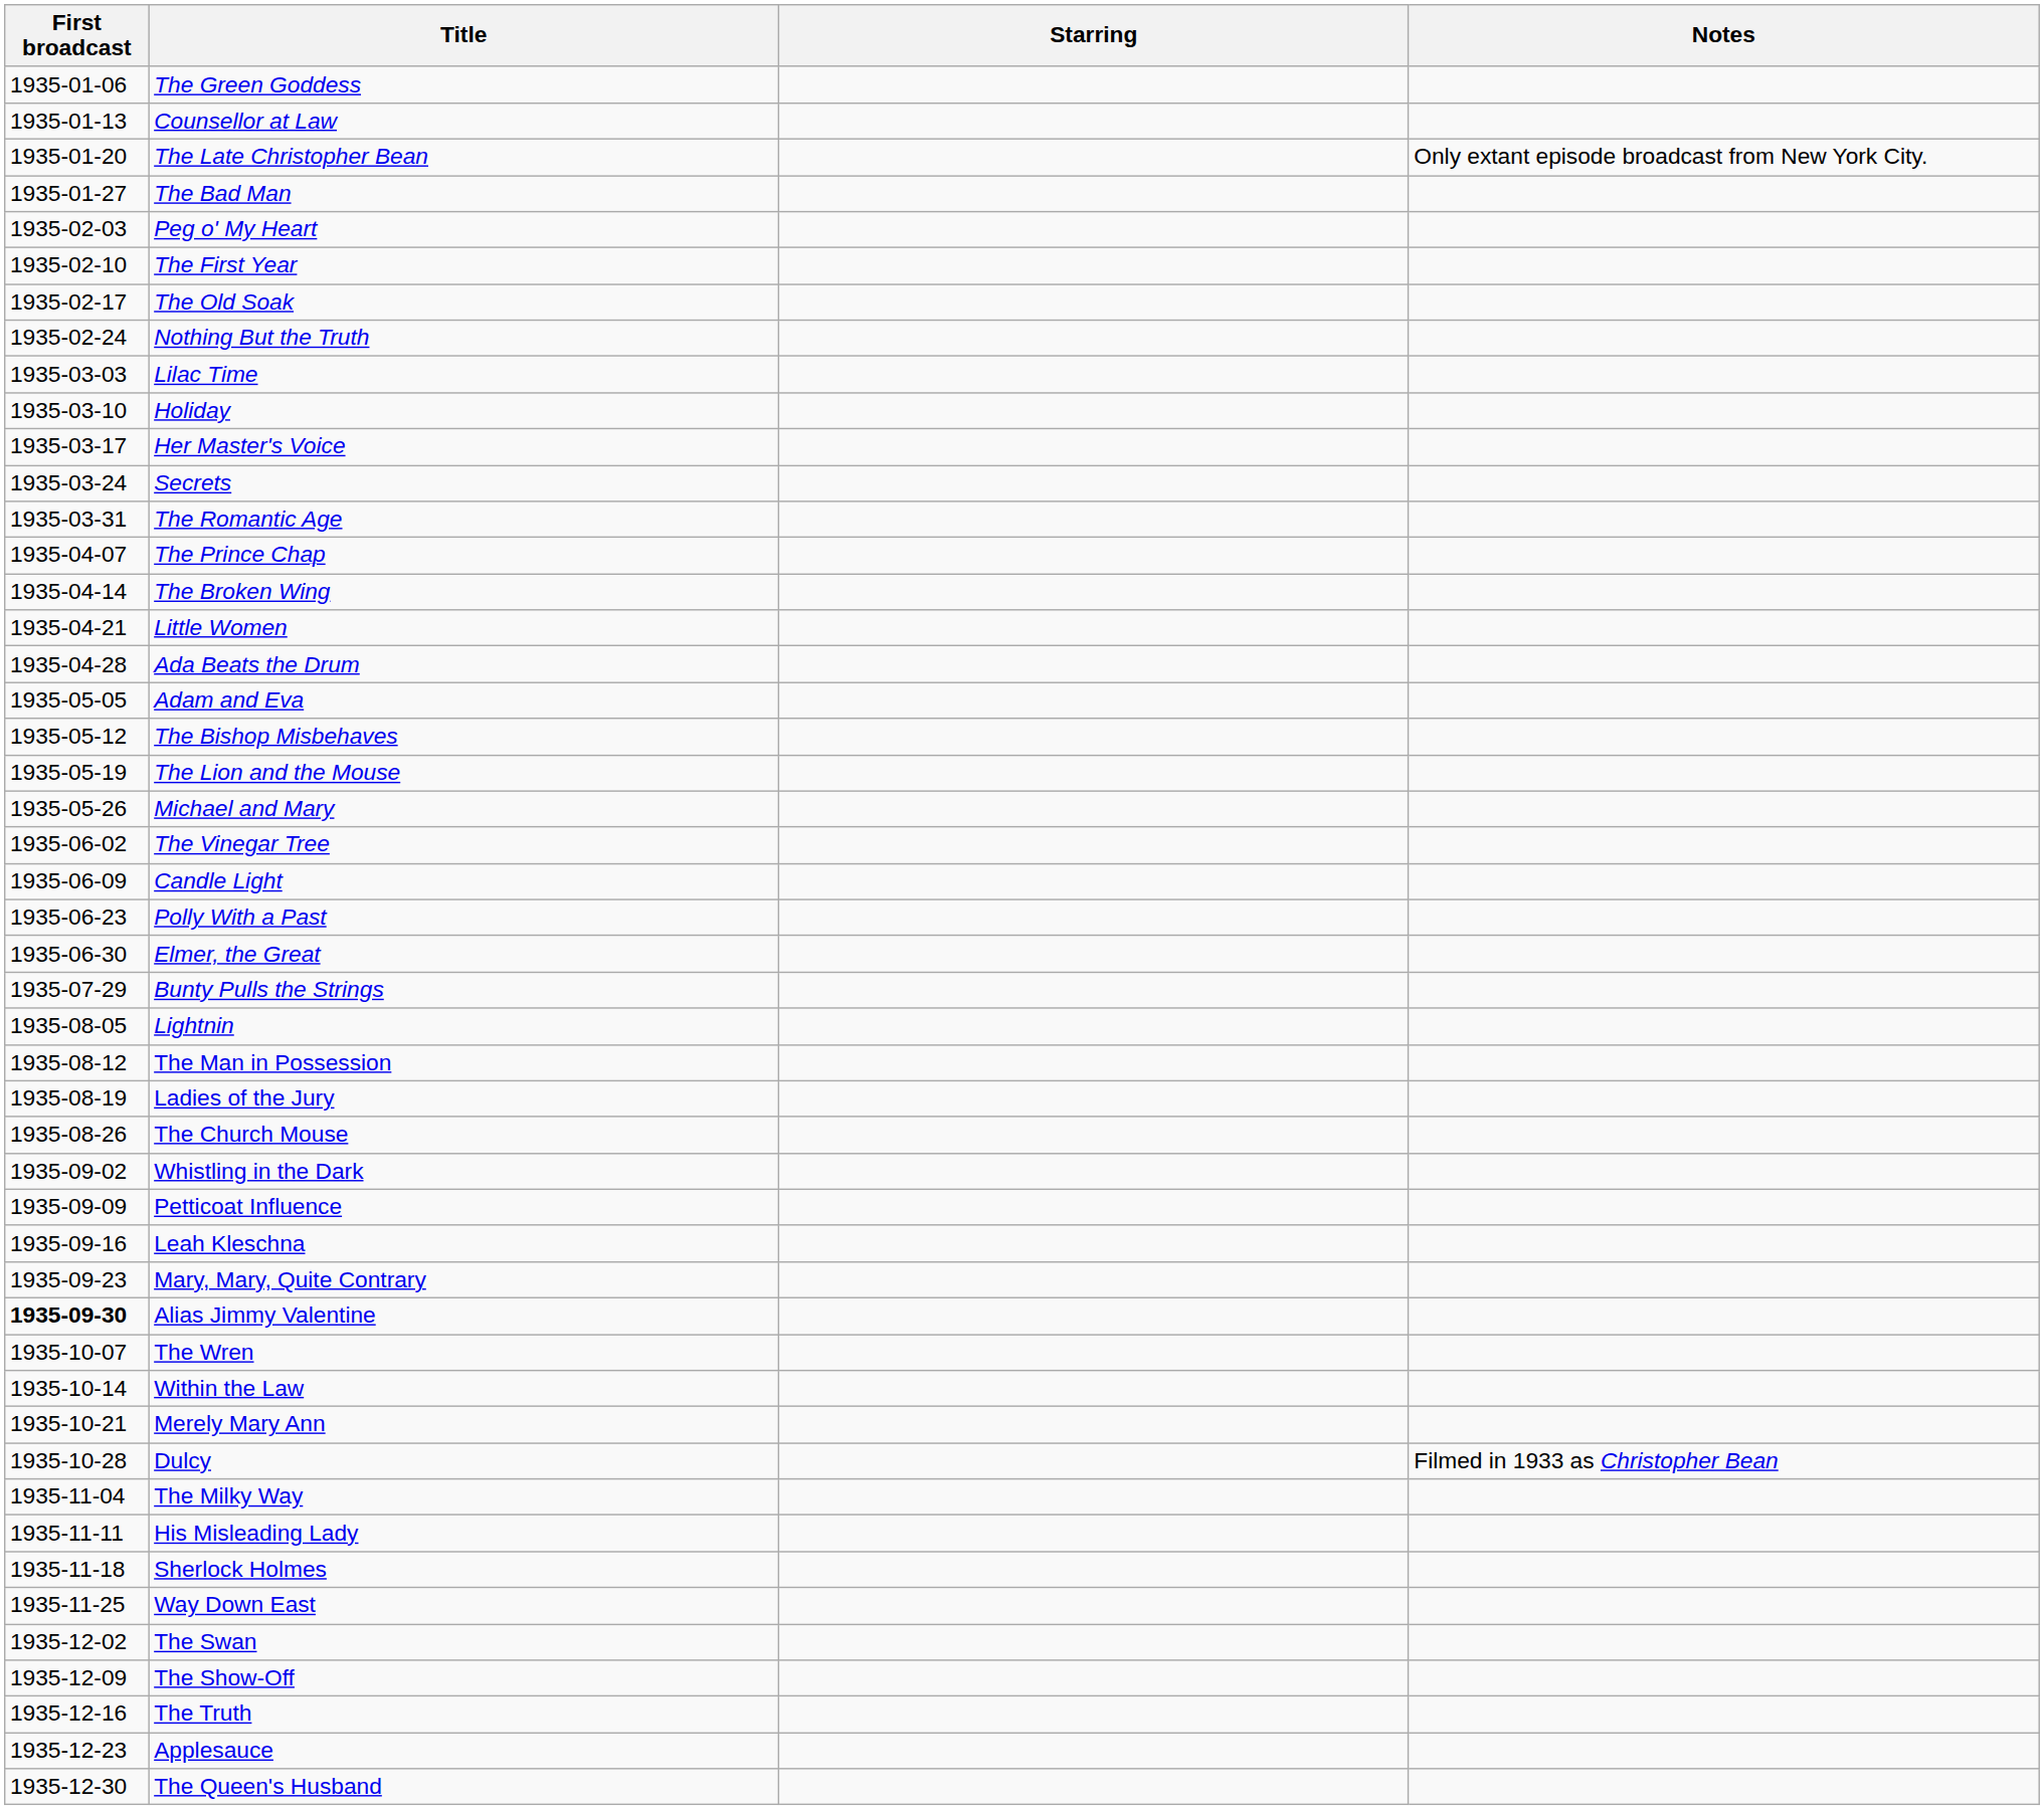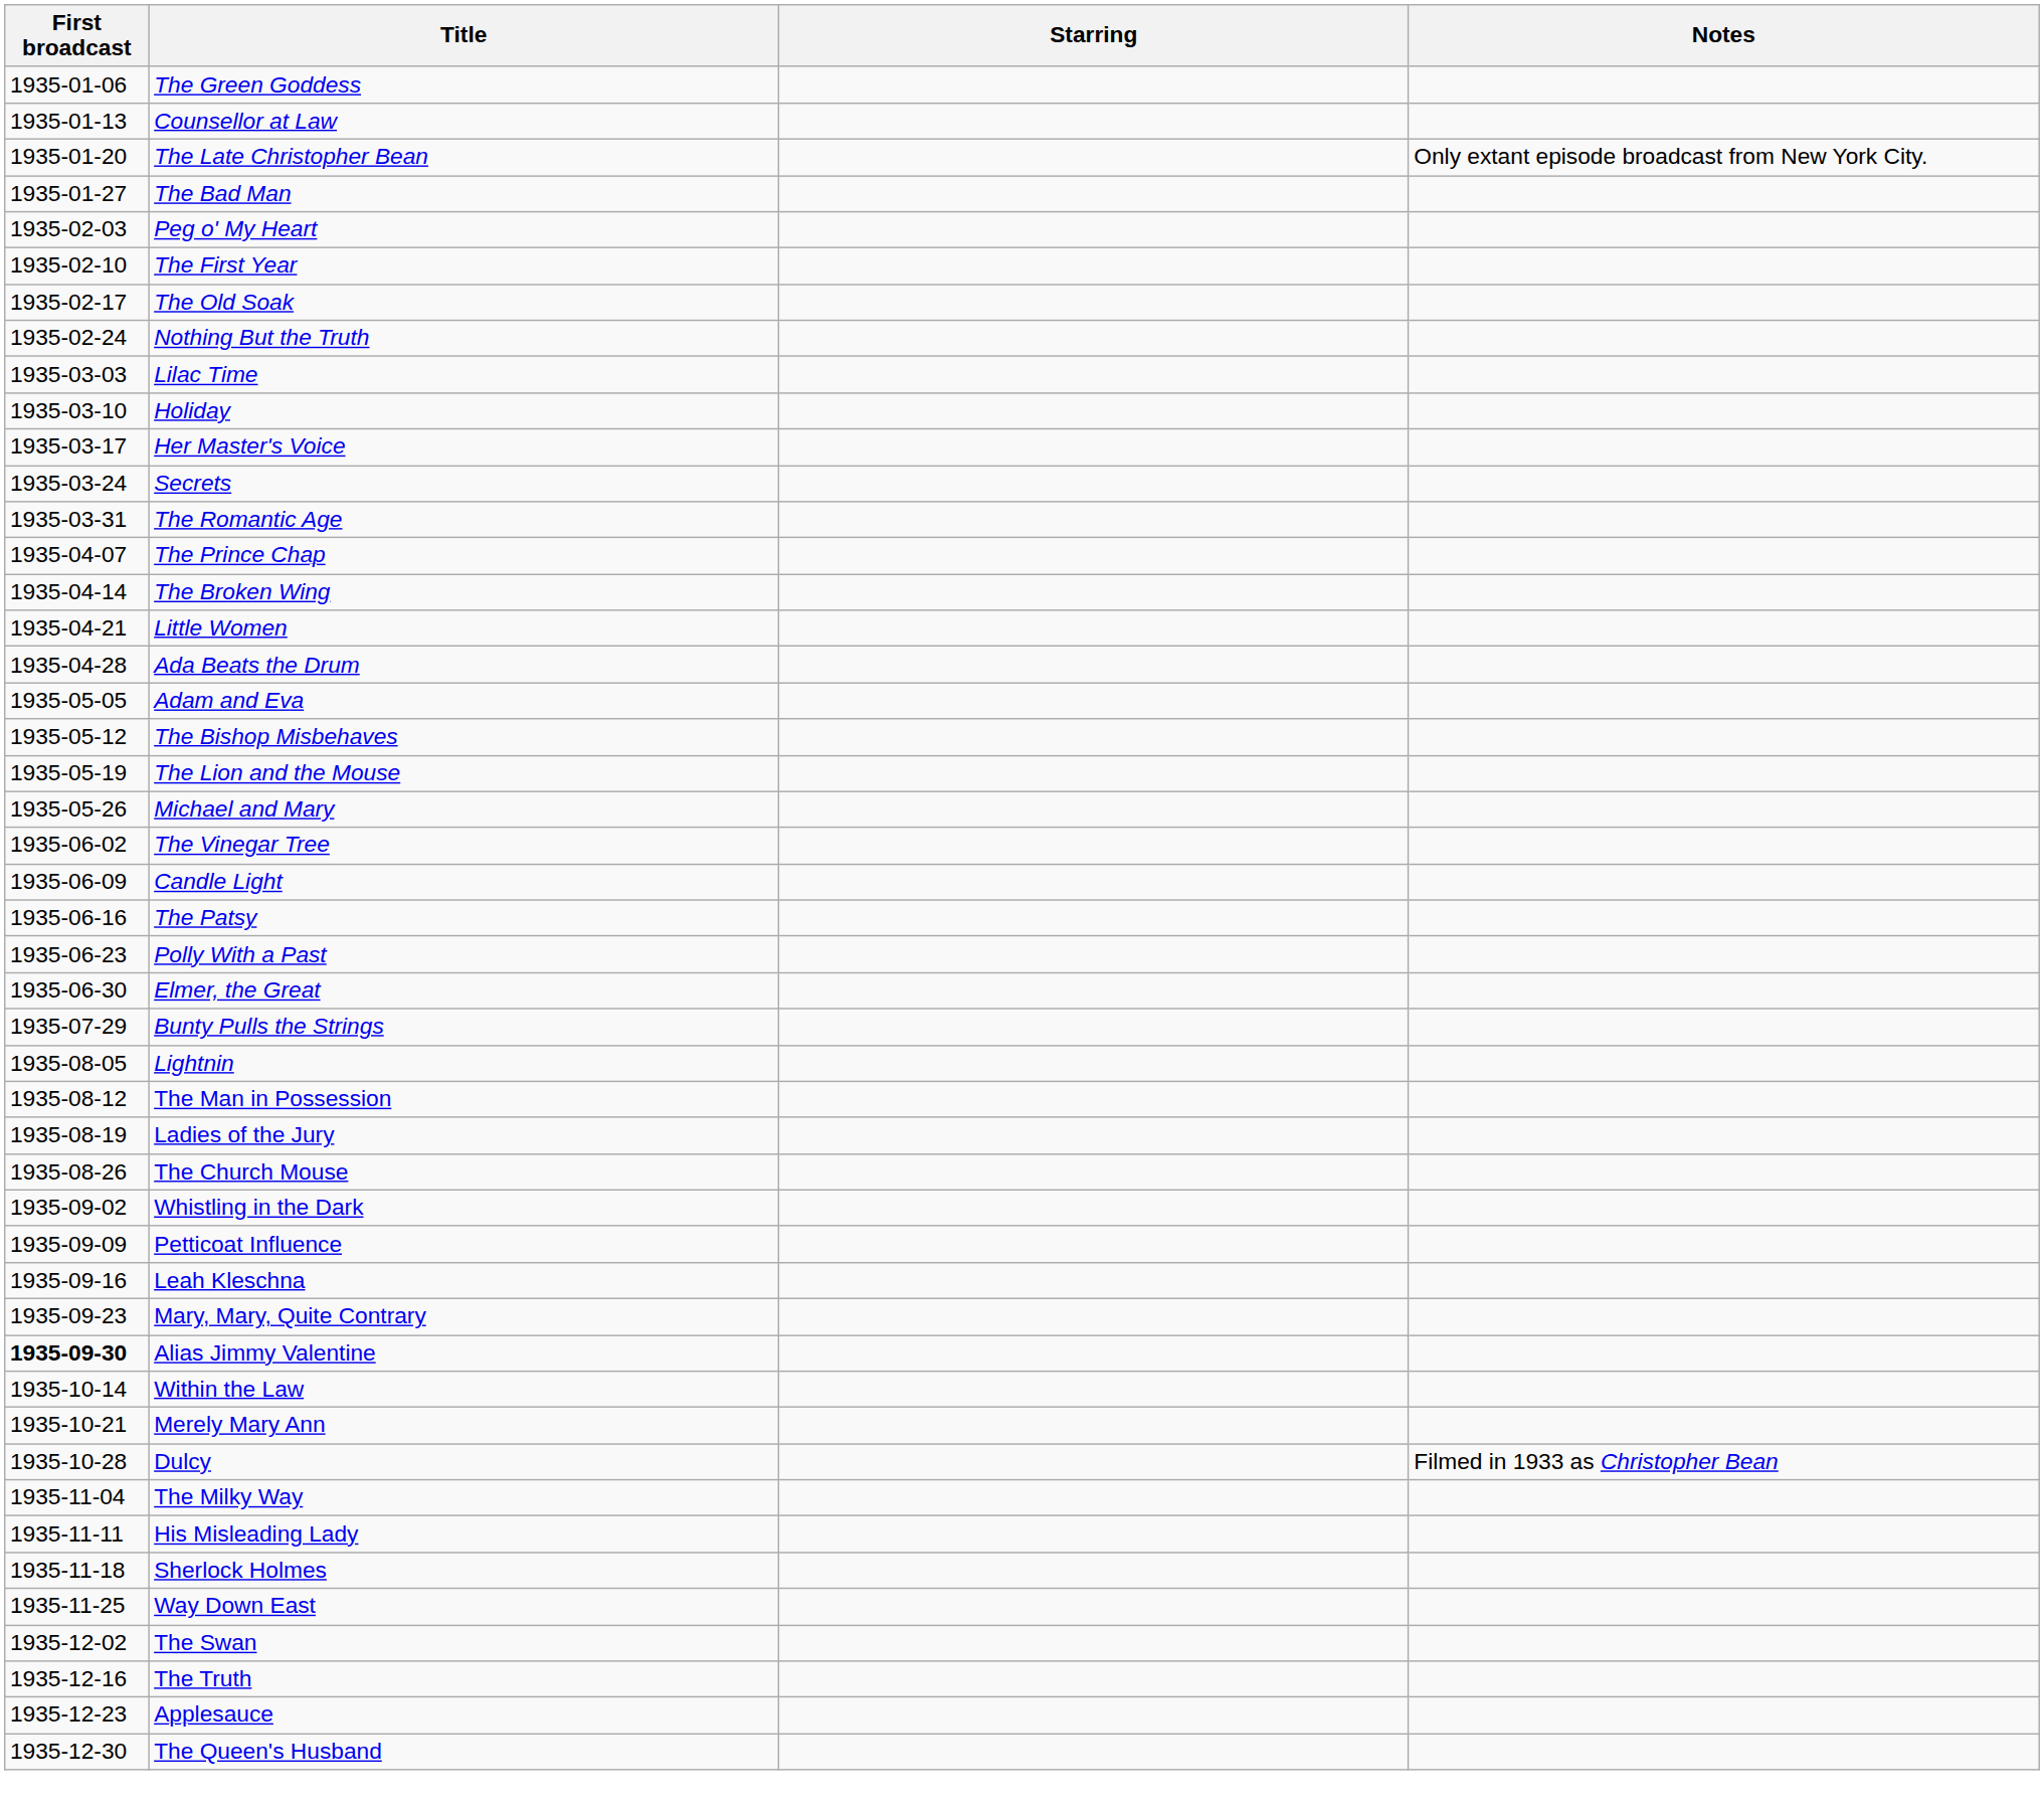 <table class="wikitable sortable plainrowheaders" width=90%>
 <tr>
 <th width=5% scope="col">First broadcast</th>
 <th width=25% scope="col">Title</th>
 <th width=25% scope="col">Starring</th>
 <th width=25% scope="col">Notes</th>
 </tr>
 <tr>
 <td rowspan=>1935-01-06</td>
 <td scope="row"><em><a href='#'>The Green Goddess</a></em></td>
 <td></td>
 <td></td>
 </tr>
 <tr>
 <td rowspan=>1935-01-13</td>
 <td scope="row"><em><a href='#'>Counsellor at Law</a></em></td>
 <td></td>
 <td></td>
 </tr>
 <tr>
 <td rowspan=>1935-01-20</td>
 <td scope="row"><em><a href='#'>The Late Christopher Bean</a></em></td>
 <td></td>
 <td>Only extant episode broadcast from New York City.</td>
 </tr>
 <tr>
 <td rowspan=>1935-01-27</td>
 <td scope="row"><em><a href='#'>The Bad Man</a></em></td>
 <td></td>
 <td></td>
 </tr>
 <tr>
 <td rowspan=>1935-02-03</td>
 <td scope="row"><em><a href='#'>Peg o' My Heart</a></em></td>
 <td></td>
 <td></td>
 </tr>
 <tr>
 <td rowspan=>1935-02-10</td>
 <td scope="row"><em><a href='#'>The First Year</a></em></td>
 <td></td>
 <td></td>
 </tr>
 <tr>
 <td rowspan=>1935-02-17</td>
 <td scope="row"><em><a href='#'>The Old Soak</a></em></td>
 <td></td>
 <td></td>
 </tr>
 <tr>
 <td rowspan=>1935-02-24</td>
 <td scope="row"><em><a href='#'>Nothing But the Truth</a></em></td>
 <td></td>
 <td></td>
 </tr>
 <tr>
 <td rowspan=>1935-03-03</td>
 <td scope="row"><em><a href='#'>Lilac Time</a></em></td>
 <td></td>
 <td></td>
 </tr>
 <tr>
 <td rowspan=>1935-03-10</td>
 <td scope="row"><em><a href='#'>Holiday</a></em></td>
 <td></td>
 <td></td>
 </tr>
 <tr>
 <td rowspan=>1935-03-17</td>
 <td scope="row"><em><a href='#'>Her Master's Voice</a></em></td>
 <td></td>
 <td></td>
 </tr>
 <tr>
 <td rowspan=>1935-03-24</td>
 <td scope="row"><em><a href='#'>Secrets</a></em></td>
 <td></td>
 <td></td>
 </tr>
 <tr>
 <td rowspan=>1935-03-31</td>
 <td scope="row"><em><a href='#'>The Romantic Age</a></em></td>
 <td></td>
 <td></td>
 </tr>
 <tr>
 <td rowspan=>1935-04-07</td>
 <td scope="row"><em><a href='#'>The Prince Chap</a></em></td>
 <td></td>
 <td></td>
 </tr>
 <tr>
 <td rowspan=>1935-04-14</td>
 <td scope="row"><em><a href='#'>The Broken Wing</a></em></td>
 <td></td>
 <td></td>
 </tr>
 <tr>
 <td rowspan=>1935-04-21</td>
 <td scope="row"><em><a href='#'>Little Women</a></em></td>
 <td></td>
 <td></td>
 </tr>
 <tr>
 <td rowspan=>1935-04-28</td>
 <td scope="row"><em><a href='#'>Ada Beats the Drum</a></em></td>
 <td></td>
 <td></td>
 </tr>
 <tr>
 <td rowspan=>1935-05-05</td>
 <td scope="row"><em><a href='#'>Adam and Eva</a></em></td>
 <td></td>
 <td></td>
 </tr>
 <tr>
 <td rowspan=>1935-05-12</td>
 <td scope="row"><em><a href='#'>The Bishop Misbehaves</a></em></td>
 <td></td>
 <td></td>
 </tr>
 <tr>
 <td rowspan=>1935-05-19</td>
 <td scope="row"><em><a href='#'>The Lion and the Mouse</a></em></td>
 <td></td>
 <td></td>
 </tr>
 <tr>
 <td rowspan=>1935-05-26</td>
 <td scope="row"><em><a href='#'>Michael and Mary</a></em></td>
 <td></td>
 <td></td>
 </tr>
 <tr>
 <td rowspan=>1935-06-02</td>
 <td scope="row"><em><a href='#'>The Vinegar Tree</a></em></td>
 <td></td>
 <td></td>
 </tr>
 <tr>
 <td rowspan=>1935-06-09</td>
 <td scope="row"><em><a href='#'>Candle Light</a></em></td>
 <td></td>
 <td></td>
 </tr>
 <tr>
+<td rowspan=>1935-06-16</td>
+<td scope="row"><em><a href='#'>The Patsy</a></em></td>
+<td></td>
+<td></td>
+</tr>
+<tr>
 <td rowspan=>1935-06-23</td>
 <td scope="row"><em><a href='#'>Polly With a Past</a></em></td>
 <td></td>
 <td></td>
 </tr>
 <tr>
 <td rowspan=>1935-06-30</td>
 <td scope="row"><em><a href='#'>Elmer, the Great</a></em></td>
 <td></td>
 <td></td>
 </tr>
 <tr>
 <td rowspan=>1935-07-29</td>
 <td scope="row"><em><a href='#'>Bunty Pulls the Strings</a></em></td>
 <td></td>
 <td></td>
 </tr>
 <tr>
 <td rowspan=>1935-08-05</td>
 <td scope="row"><a href='#'><em>Lightnin<strong></a></td>
 <td></td>
 <td></td>
 </tr>
 <tr>
 <td rowspan=>1935-08-12</td>
 <td scope="row"></em><a href='#'>The Man in Possession</a><em></td>
 <td></td>
 <td></td>
 </tr>
 <tr>
 <td rowspan=>1935-08-19</td>
 <td scope="row"></em><a href='#'>Ladies of the Jury</a><em></td>
 <td></td>
 <td></td>
 </tr>
 <tr>
 <td rowspan=>1935-08-26</td>
 <td scope="row"></em><a href='#'>The Church Mouse</a><em></td>
 <td></td>
 <td></td>
 </tr>
 <tr>
 <td rowspan=>1935-09-02</td>
 <td scope="row"></em><a href='#'>Whistling in the Dark</a><em></td>
 <td></td>
 <td></td>
 </tr>
 <tr>
 <td rowspan=>1935-09-09</td>
 <td scope="row"></em><a href='#'>Petticoat Influence</a><em></td>
 <td></td>
 <td></td>
 </tr>
 <tr>
 <td rowspan=>1935-09-16</td>
 <td scope="row"></em><a href='#'>Leah Kleschna</a><em></td>
 <td></td>
 <td></td>
 </tr>
 <tr>
 <td rowspan=>1935-09-23</td>
 <td scope="row"></em><a href='#'>Mary, Mary, Quite Contrary</a><em></td>
 <td></td>
 <td></td>
 </tr>
 <tr>
 <td rowspan=><strong>1935-09-30</strong></td>
 <td scope="row"></em><a href='#'>Alias Jimmy Valentine</a><em> </td>
 <td></td>
 <td></td>
 </tr>
 <tr>
-<td rowspan=>1935-10-07</td>
-<td scope="row"></em><a href='#'>The Wren</a><em></td>
-<td></td>
-<td></td>
-</tr>
-<tr>
 <td rowspan=>1935-10-14</td>
 <td scope="row"></em><a href='#'>Within the Law</a><em></td>
 <td></td>
 <td></td>
 </tr>
 <tr>
 <td rowspan=>1935-10-21</td>
 <td scope="row"></em><a href='#'>Merely Mary Ann</a><em></td>
 <td></td>
 <td></td>
 </tr>
 <tr>
 <td rowspan=>1935-10-28</td>
 <td scope="row"></em><a href='#'>Dulcy</a><em></td>
 <td></td>
 <td>Filmed in 1933 as <em><a href='#'>Christopher Bean</a></em></td>
 </tr>
 <tr>
 <td rowspan=>1935-11-04</td>
 <td scope="row"></em><a href='#'>The Milky Way</a><em></td>
 <td></td>
 <td></td>
 </tr>
 <tr>
 <td rowspan=>1935-11-11</td>
 <td scope="row"></em><a href='#'>His Misleading Lady</a><em></td>
 <td></td>
 <td></td>
 </tr>
 <tr>
 <td rowspan=>1935-11-18</td>
 <td scope="row"></em><a href='#'>Sherlock Holmes</a><em></td>
 <td></td>
 <td></td>
 </tr>
 <tr>
 <td rowspan=>1935-11-25</td>
 <td scope="row"></em><a href='#'>Way Down East</a><em></td>
 <td></td>
 <td></td>
 </tr>
 <tr>
 <td rowspan=>1935-12-02</td>
 <td scope="row"></em><a href='#'>The Swan</a><em></td>
 <td></td>
 <td></td>
 </tr>
 <tr>
-<td rowspan=>1935-12-09</td>
-<td scope="row"></em><a href='#'>The Show-Off</a><em></td>
-<td></td>
-<td></td>
-</tr>
-<tr>
 <td rowspan=>1935-12-16</td>
 <td scope="row"></em><a href='#'>The Truth</a><em></td>
 <td></td>
 <td></td>
 </tr>
 <tr>
 <td rowspan=>1935-12-23</td>
 <td scope="row"></em><a href='#'>Applesauce</a><em></td>
 <td></td>
 <td></td>
 </tr>
 <tr>
 <td rowspan=>1935-12-30</td>
 <td scope="row"></em><a href='#'>The Queen's Husband</a><em></td>
 <td></td>
 <td></td>
 </tr>
 </table>
